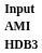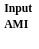 <table>
 <tr>
 <td><strong>Input</strong></td>
 <td></td>
 </tr>
 <tr>
 <td><strong>AMI</strong></td>
 <td></td>
 </tr>
 <tr>
-<td><strong>HDB3</strong></td>
-<td></td>
-</tr>
-<tr>
 <td></td>
 <td></td>
 </tr>
 </table>
